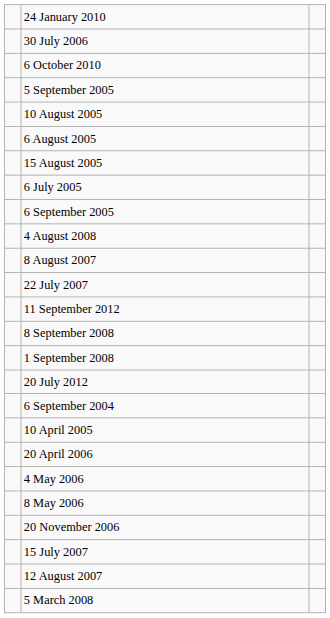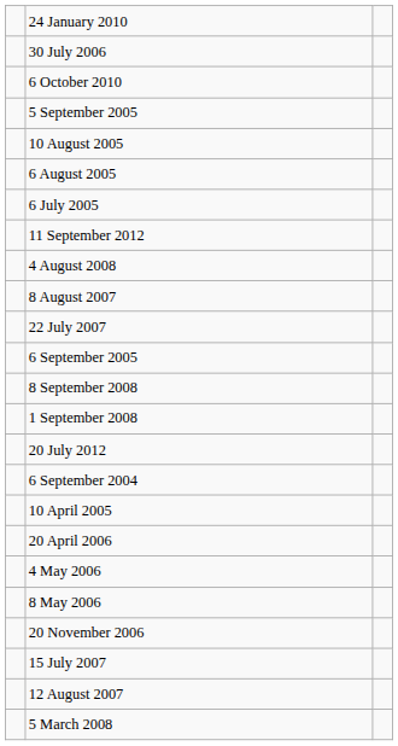 <table class="wikitable" style="font-size: 89%; float: left; width: 26em; margin-right: 1em; height: 700px">
 <tr>
 <td></td>
 <td>24 January 2010</td>
 <td></td>
 </tr>
 <tr>
 <td></td>
 <td>30 July 2006</td>
 <td></td>
 </tr>
 <tr>
 <td></td>
 <td>6 October 2010</td>
 <td></td>
 </tr>
 <tr>
 <td></td>
 <td>5 September 2005</td>
 <td></td>
 </tr>
 <tr>
 <td></td>
 <td>10 August 2005</td>
 <td></td>
 </tr>
 <tr>
 <td></td>
 <td>6 August 2005</td>
 <td></td>
 </tr>
 <tr>
 <td></td>
-<td>15 August 2005</td>
-<td></td>
-</tr>
-<tr>
-<td></td>
 <td>6 July 2005</td>
 <td></td>
 </tr>
 <tr>
 <td></td>
-<td>6 September 2005</td>
+<td>11 September 2012</td>
 <td></td>
 </tr>
 <tr>
 <td></td>
 <td>4 August 2008</td>
 <td></td>
 </tr>
 <tr>
 <td></td>
 <td>8 August 2007</td>
 <td></td>
 </tr>
 <tr>
 <td></td>
 <td>22 July 2007</td>
 <td></td>
 </tr>
 <tr>
 <td></td>
-<td>11 September 2012</td>
+<td>6 September 2005</td>
 <td></td>
 </tr>
 <tr>
 <td></td>
 <td>8 September 2008</td>
 <td></td>
 </tr>
 <tr>
 <td></td>
 <td>1 September 2008</td>
 <td></td>
 </tr>
 <tr>
 <td></td>
 <td>20 July 2012</td>
 <td></td>
 </tr>
 <tr>
 <td></td>
 <td>6 September 2004</td>
 <td></td>
 </tr>
 <tr>
 <td></td>
 <td>10 April 2005</td>
 <td></td>
 </tr>
 <tr>
 <td></td>
 <td>20 April 2006</td>
 <td></td>
 </tr>
 <tr>
 <td></td>
 <td>4 May 2006</td>
 <td></td>
 </tr>
 <tr>
 <td></td>
 <td>8 May 2006</td>
 <td></td>
 </tr>
 <tr>
 <td></td>
 <td>20 November 2006</td>
 <td></td>
 </tr>
 <tr>
 <td></td>
 <td>15 July 2007</td>
 <td></td>
 </tr>
 <tr>
 <td></td>
 <td>12 August 2007</td>
 <td></td>
 </tr>
 <tr>
 <td></td>
 <td>5 March 2008</td>
 <td></td>
 </tr>
 </table>
